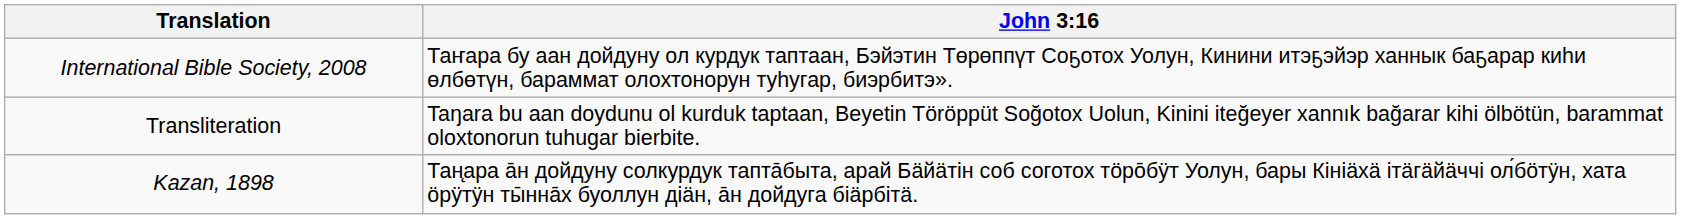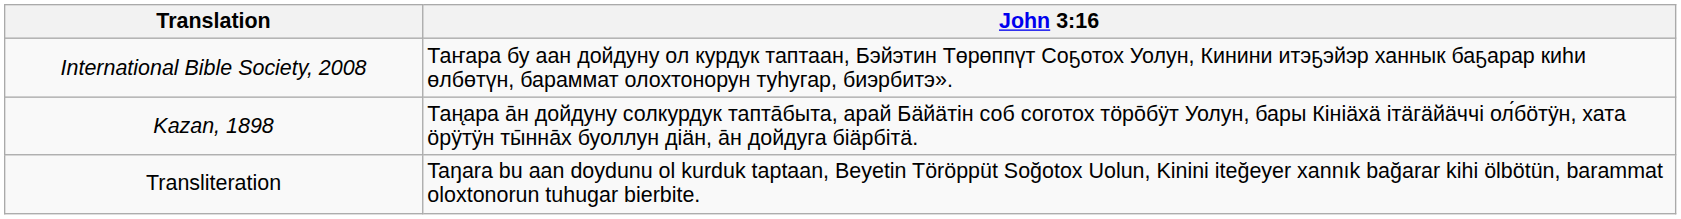 <table class="wikitable">
 <tr>
 <th style="text-align:center; width:25%;">Translation</th>
 <th><a href='#'>John</a> 3:16</th>
 </tr>
 <tr>
 <td style="text-align:center;"><em>International Bible Society, 2008</em></td>
 <td>Таҥара бу аан дойдуну ол курдук таптаан, Бэйэтин Төрөппүт Соҕотох Уолун, Кинини итэҕэйэр ханнык баҕарар киһи өлбөтүн, бараммат олохтонорун туһугар, биэрбитэ».</td>
 </tr>
 <tr>
+<td style="text-align:center;"><em>Kazan, 1898</em></td>
+<td>Тан̨ара а̄н дойдуну солкурдук тапта̄быта, арай Бӓйӓтін соб соготох тӧро̄бӱт Уолун, бары Кініӓхӓ ітӓгӓйӓччі ол́бӧтӱн, хата ӧрӱтӱн ты̄нна̄х буоллун діӓн, а̄н дойдуга біӓрбітӓ.</td>
+</tr>
+<tr>
 <td style="text-align:center;">Transliteration</td>
 <td>Taŋara bu aan doydunu ol kurduk taptaan, Beyetin Töröppüt Soğotox Uolun, Kinini iteğeyer xannık bağarar kihi ölbötün, barammat oloxtonorun tuhugar bierbite.</td>
 </tr>
-<tr>
-<td style="text-align:center;"><em>Kazan, 1898</em></td>
-<td>Тан̨ара а̄н дойдуну солкурдук тапта̄быта, арай Бӓйӓтін соб соготох тӧро̄бӱт Уолун, бары Кініӓхӓ ітӓгӓйӓччі ол́бӧтӱн, хата ӧрӱтӱн ты̄нна̄х буоллун діӓн, а̄н дойдуга біӓрбітӓ.</td>
-</tr>
 </table>
